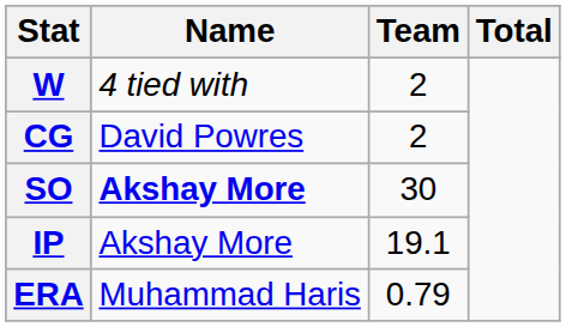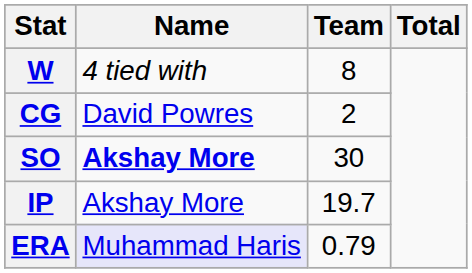 <table class=wikitable>
 <tr>
 <th scope="col">Stat</th>
 <th scope="col">Name</th>
 <th scope="col">Team</th>
 <th scope="col">Total</th>
 </tr>
 <tr>
 <th scope="row"><a href='#'>W</a></th>
 <td><em>4 tied with</em></td>
-<td align=center>2</td>
+<td align=center>8</td>
 </tr>
 <tr>
 <th scope="row"><a href='#'>CG</a></th>
 <td> <a href='#'>David Powres</a></td>
 <td align=center>2</td>
 </tr>
 <tr>
 <th scope="row"><a href='#'>SO</a></th>
 <td><strong> <a href='#'>Akshay More</a></strong></td>
 <td align=center>30</td>
 </tr>
 <tr>
 <th scope="row"><a href='#'>IP</a></th>
 <td> <a href='#'>Akshay More</a></td>
-<td align=center>19.1</td>
+<td align=center>19.7</td>
 </tr>
 <tr>
 <th scope="row"><a href='#'>ERA</a></th>
-<td> <a href='#'>Muhammad Haris</a></td>
+<td style="background: lavender;"> <a href='#'>Muhammad Haris</a></td>
 <td align=center>0.79</td>
 </tr>
 </table>
